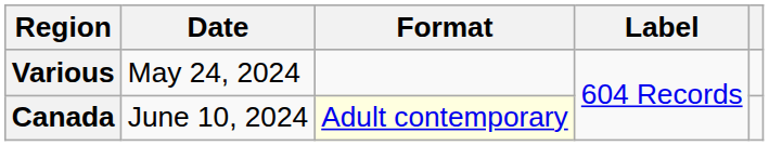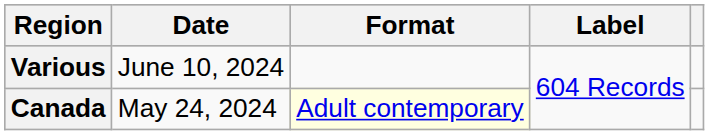 <table class="wikitable plainrowheaders">
 <tr>
 <th scope="col">Region</th>
 <th scope="col">Date</th>
 <th scope="col">Format</th>
 <th scope="col">Label</th>
 <th scope="col"></th>
 </tr>
 <tr>
 <th scope="row">Various</th>
-<td>May 24, 2024</td>
+<td>June 10, 2024</td>
 <td></td>
 <td rowspan="2"><a href='#'>604 Records</a></td>
 <td align="center"></td>
 </tr>
 <tr>
 <th scope="row">Canada</th>
-<td>June 10, 2024</td>
+<td>May 24, 2024</td>
 <td style="background: lightyellow;"><a href='#'>Adult contemporary</a></td>
 <td align="center"></td>
 </tr>
 </table>
